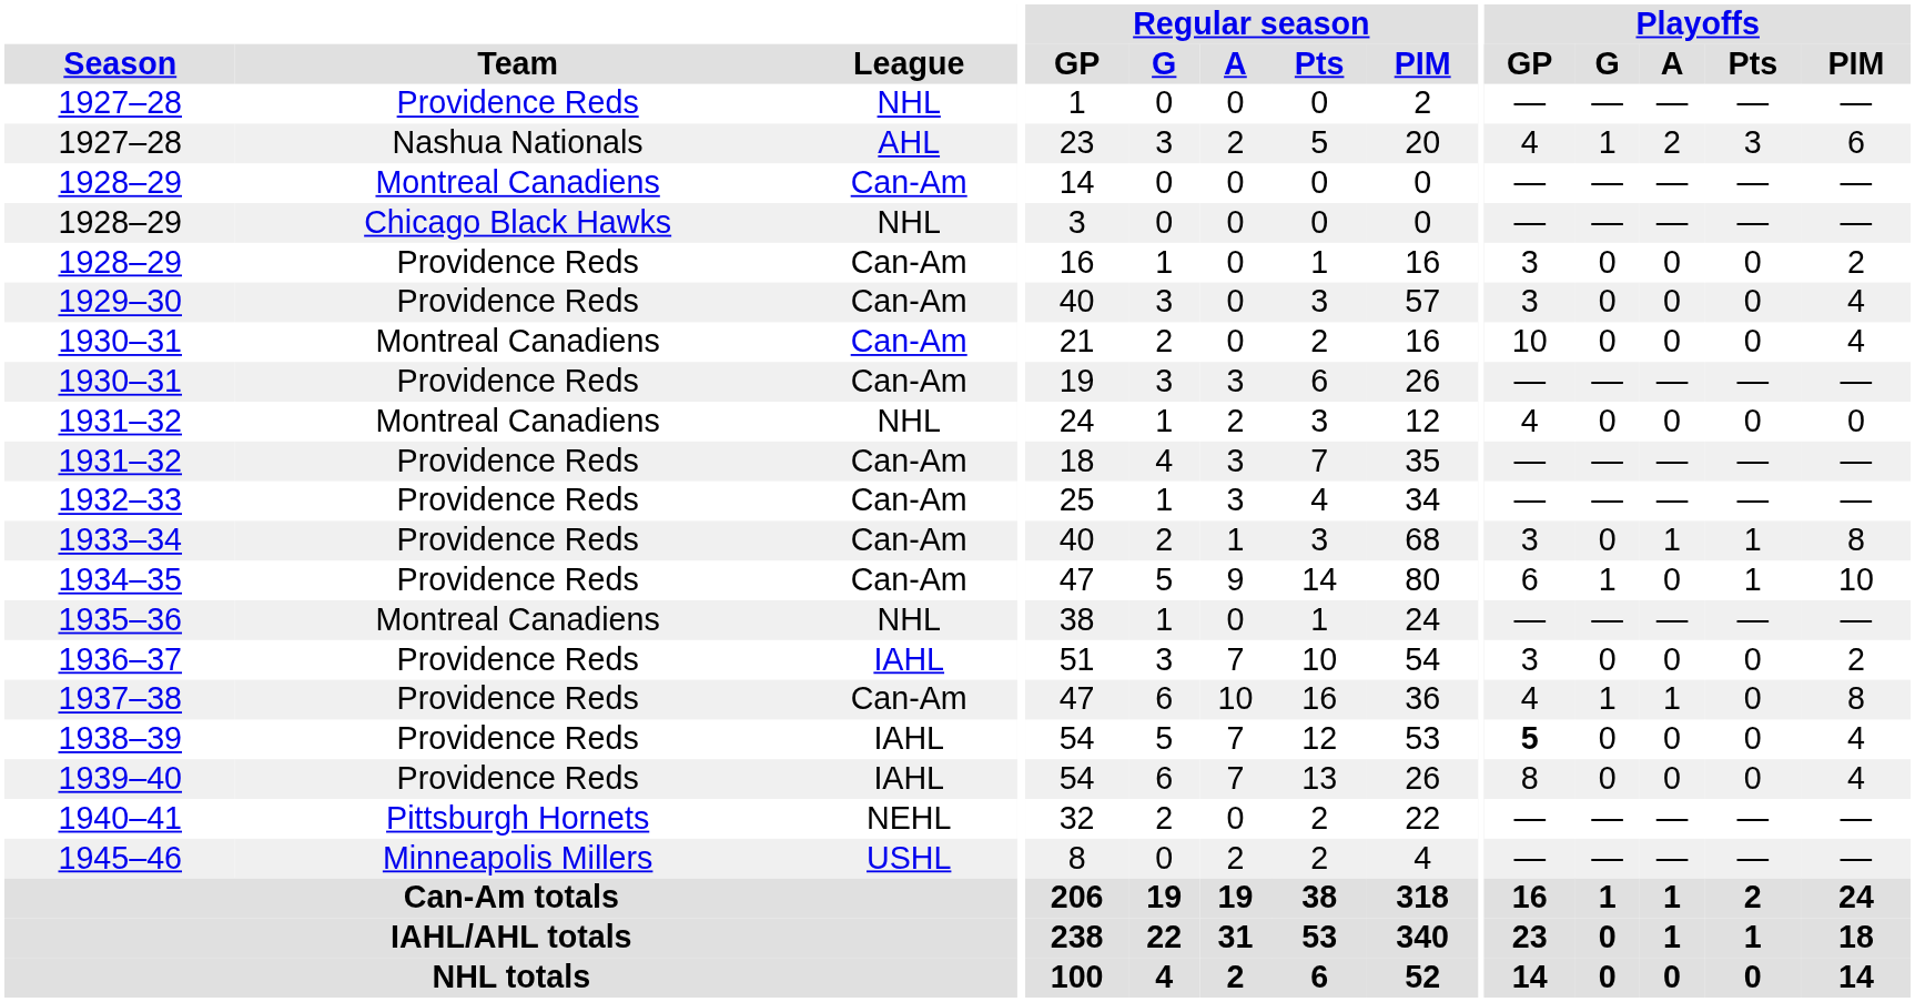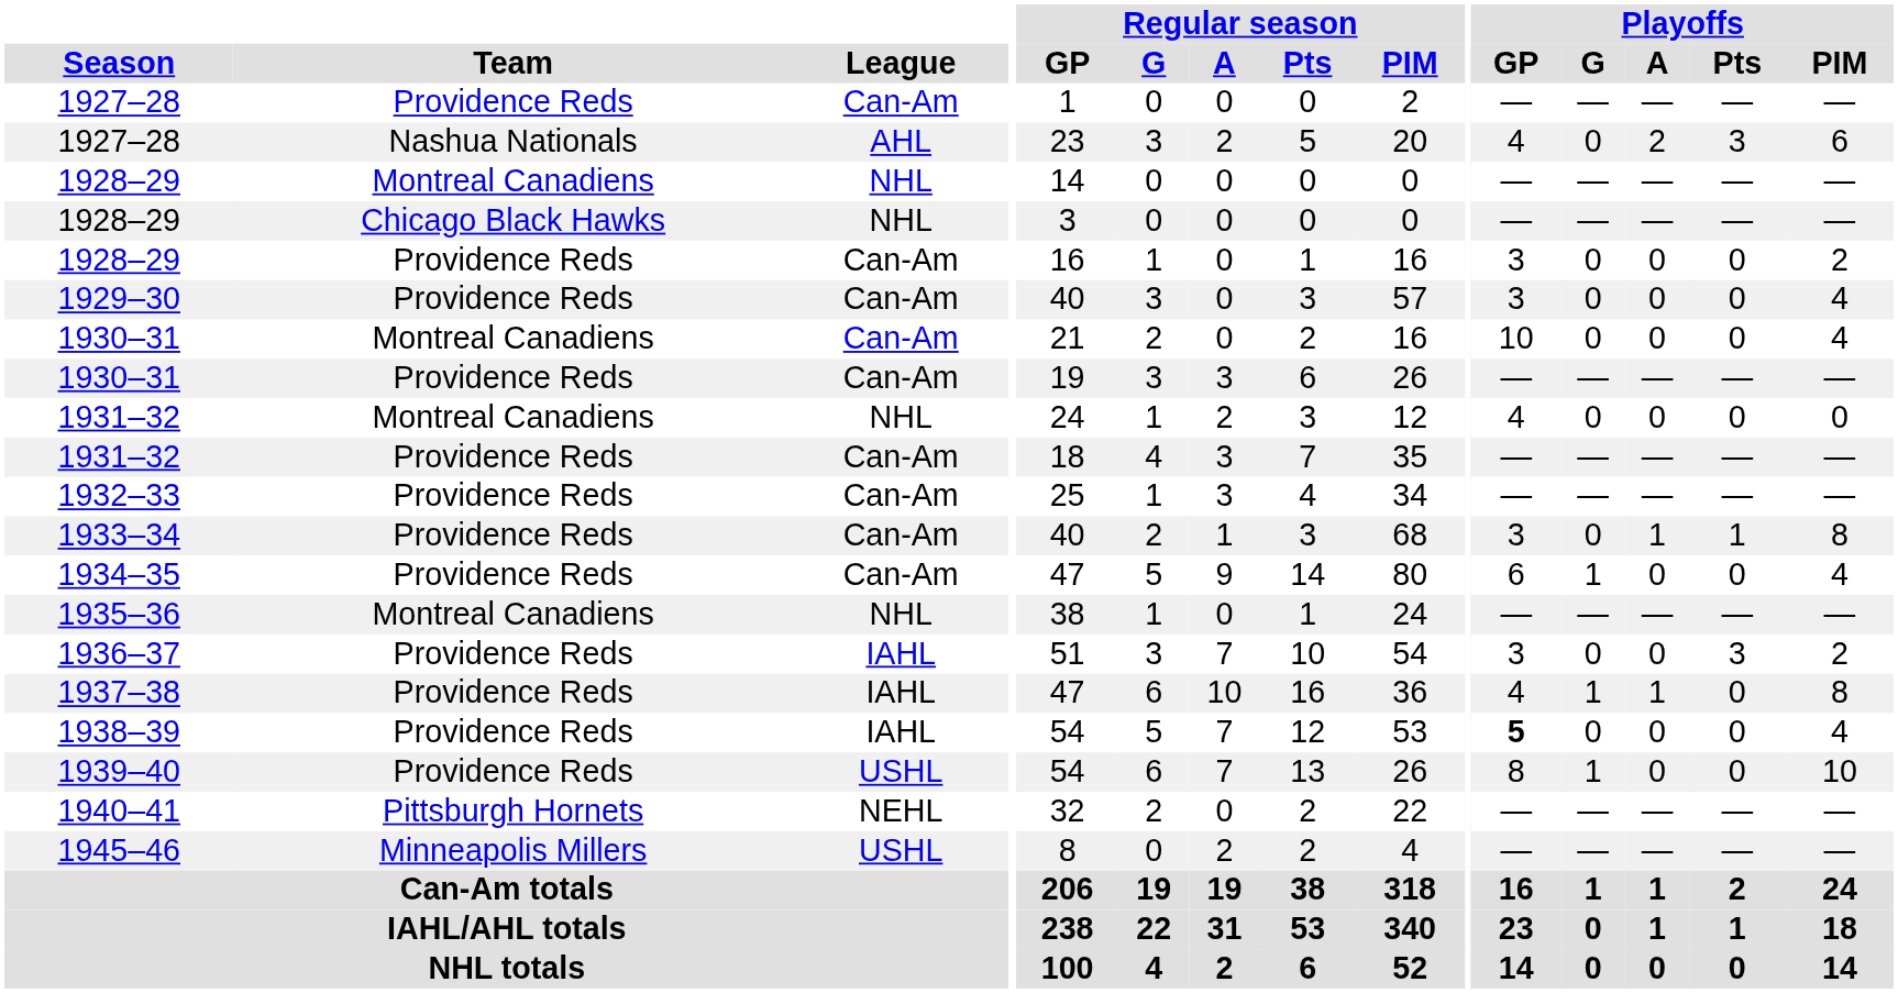 <table border="0" cellpadding="1" cellspacing="0" style="text-align:center; width:60em">
 <tr bgcolor="#e0e0e0">
 <th colspan="3" bgcolor="#ffffff"></th>
 <th rowspan="100" bgcolor="#ffffff"></th>
 <th colspan="5"><a href='#'>Regular season</a></th>
 <th rowspan="100" bgcolor="#ffffff"></th>
 <th colspan="5"><a href='#'>Playoffs</a></th>
 </tr>
 <tr bgcolor="#e0e0e0">
 <th><a href='#'>Season</a></th>
 <th>Team</th>
 <th>League</th>
 <th>GP</th>
 <th><a href='#'>G</a></th>
 <th><a href='#'>A</a></th>
 <th><a href='#'>Pts</a></th>
 <th><a href='#'>PIM</a></th>
 <th>GP</th>
 <th>G</th>
 <th>A</th>
 <th>Pts</th>
 <th>PIM</th>
 </tr>
 <tr>
 <td><a href='#'>1927–28</a></td>
 <td><a href='#'>Providence Reds</a></td>
-<td><a href='#'>NHL</a></td>
+<td><a href='#'>Can-Am</a></td>
 <td>1</td>
 <td>0</td>
 <td>0</td>
 <td>0</td>
 <td>2</td>
 <td>—</td>
 <td>—</td>
 <td>—</td>
 <td>—</td>
 <td>—</td>
 </tr>
 <tr bgcolor="#f0f0f0">
 <td>1927–28</td>
 <td>Nashua Nationals</td>
 <td><a href='#'>AHL</a></td>
 <td>23</td>
 <td>3</td>
 <td>2</td>
 <td>5</td>
 <td>20</td>
 <td>4</td>
-<td>1</td>
+<td>0</td>
 <td>2</td>
 <td>3</td>
 <td>6</td>
 </tr>
 <tr>
 <td><a href='#'>1928–29</a></td>
 <td><a href='#'>Montreal Canadiens</a></td>
-<td><a href='#'>Can-Am</a></td>
+<td><a href='#'>NHL</a></td>
 <td>14</td>
 <td>0</td>
 <td>0</td>
 <td>0</td>
 <td>0</td>
 <td>—</td>
 <td>—</td>
 <td>—</td>
 <td>—</td>
 <td>—</td>
 </tr>
 <tr bgcolor="#f0f0f0">
 <td>1928–29</td>
 <td><a href='#'>Chicago Black Hawks</a></td>
 <td>NHL</td>
 <td>3</td>
 <td>0</td>
 <td>0</td>
 <td>0</td>
 <td>0</td>
 <td>—</td>
 <td>—</td>
 <td>—</td>
 <td>—</td>
 <td>—</td>
 </tr>
 <tr>
 <td><a href='#'>1928–29</a></td>
 <td>Providence Reds</td>
 <td>Can-Am</td>
 <td>16</td>
 <td>1</td>
 <td>0</td>
 <td>1</td>
 <td>16</td>
 <td>3</td>
 <td>0</td>
 <td>0</td>
 <td>0</td>
 <td>2</td>
 </tr>
 <tr bgcolor="#f0f0f0">
 <td><a href='#'>1929–30</a></td>
 <td>Providence Reds</td>
 <td>Can-Am</td>
 <td>40</td>
 <td>3</td>
 <td>0</td>
 <td>3</td>
 <td>57</td>
 <td>3</td>
 <td>0</td>
 <td>0</td>
 <td>0</td>
 <td>4</td>
 </tr>
 <tr>
 <td><a href='#'>1930–31</a></td>
 <td>Montreal Canadiens</td>
 <td><a href='#'>Can-Am</a></td>
 <td>21</td>
 <td>2</td>
 <td>0</td>
 <td>2</td>
 <td>16</td>
 <td>10</td>
 <td>0</td>
 <td>0</td>
 <td>0</td>
 <td>4</td>
 </tr>
 <tr bgcolor="#f0f0f0">
 <td><a href='#'>1930–31</a></td>
 <td>Providence Reds</td>
 <td>Can-Am</td>
 <td>19</td>
 <td>3</td>
 <td>3</td>
 <td>6</td>
 <td>26</td>
 <td>—</td>
 <td>—</td>
 <td>—</td>
 <td>—</td>
 <td>—</td>
 </tr>
 <tr>
 <td><a href='#'>1931–32</a></td>
 <td>Montreal Canadiens</td>
 <td>NHL</td>
 <td>24</td>
 <td>1</td>
 <td>2</td>
 <td>3</td>
 <td>12</td>
 <td>4</td>
 <td>0</td>
 <td>0</td>
 <td>0</td>
 <td>0</td>
 </tr>
 <tr bgcolor="#f0f0f0">
 <td><a href='#'>1931–32</a></td>
 <td>Providence Reds</td>
 <td>Can-Am</td>
 <td>18</td>
 <td>4</td>
 <td>3</td>
 <td>7</td>
 <td>35</td>
 <td>—</td>
 <td>—</td>
 <td>—</td>
 <td>—</td>
 <td>—</td>
 </tr>
 <tr>
 <td><a href='#'>1932–33</a></td>
 <td>Providence Reds</td>
 <td>Can-Am</td>
 <td>25</td>
 <td>1</td>
 <td>3</td>
 <td>4</td>
 <td>34</td>
 <td>—</td>
 <td>—</td>
 <td>—</td>
 <td>—</td>
 <td>—</td>
 </tr>
 <tr bgcolor="#f0f0f0">
 <td><a href='#'>1933–34</a></td>
 <td>Providence Reds</td>
 <td>Can-Am</td>
 <td>40</td>
 <td>2</td>
 <td>1</td>
 <td>3</td>
 <td>68</td>
 <td>3</td>
 <td>0</td>
 <td>1</td>
 <td>1</td>
 <td>8</td>
 </tr>
 <tr>
 <td><a href='#'>1934–35</a></td>
 <td>Providence Reds</td>
 <td>Can-Am</td>
 <td>47</td>
 <td>5</td>
 <td>9</td>
 <td>14</td>
 <td>80</td>
 <td>6</td>
 <td>1</td>
 <td>0</td>
-<td>1</td>
-<td>10</td>
+<td>0</td>
+<td>4</td>
 </tr>
 <tr bgcolor="#f0f0f0">
 <td><a href='#'>1935–36</a></td>
 <td>Montreal Canadiens</td>
 <td>NHL</td>
 <td>38</td>
 <td>1</td>
 <td>0</td>
 <td>1</td>
 <td>24</td>
 <td>—</td>
 <td>—</td>
 <td>—</td>
 <td>—</td>
 <td>—</td>
 </tr>
 <tr>
 <td><a href='#'>1936–37</a></td>
 <td>Providence Reds</td>
 <td><a href='#'>IAHL</a></td>
 <td>51</td>
 <td>3</td>
 <td>7</td>
 <td>10</td>
 <td>54</td>
 <td>3</td>
 <td>0</td>
 <td>0</td>
-<td>0</td>
+<td>3</td>
 <td>2</td>
 </tr>
 <tr bgcolor="#f0f0f0">
 <td><a href='#'>1937–38</a></td>
 <td>Providence Reds</td>
-<td>Can-Am</td>
+<td>IAHL</td>
 <td>47</td>
 <td>6</td>
 <td>10</td>
 <td>16</td>
 <td>36</td>
 <td>4</td>
 <td>1</td>
 <td>1</td>
 <td>0</td>
 <td>8</td>
 </tr>
 <tr>
 <td><a href='#'>1938–39</a></td>
 <td>Providence Reds</td>
 <td>IAHL</td>
 <td>54</td>
 <td>5</td>
 <td>7</td>
 <td>12</td>
 <td>53</td>
 <td><strong>5</strong></td>
 <td>0</td>
 <td>0</td>
 <td>0</td>
 <td>4</td>
 </tr>
 <tr bgcolor="#f0f0f0">
 <td><a href='#'>1939–40</a></td>
 <td>Providence Reds</td>
-<td>IAHL</td>
+<td><a href='#'>USHL</a></td>
 <td>54</td>
 <td>6</td>
 <td>7</td>
 <td>13</td>
 <td>26</td>
 <td>8</td>
+<td>1</td>
 <td>0</td>
 <td>0</td>
-<td>0</td>
-<td>4</td>
+<td>10</td>
 </tr>
 <tr>
 <td><a href='#'>1940–41</a></td>
 <td><a href='#'>Pittsburgh Hornets</a></td>
 <td>NEHL</td>
 <td>32</td>
 <td>2</td>
 <td>0</td>
 <td>2</td>
 <td>22</td>
 <td>—</td>
 <td>—</td>
 <td>—</td>
 <td>—</td>
 <td>—</td>
 </tr>
 <tr bgcolor="#f0f0f0">
 <td><a href='#'>1945–46</a></td>
 <td><a href='#'>Minneapolis Millers</a></td>
 <td><a href='#'>USHL</a></td>
 <td>8</td>
 <td>0</td>
 <td>2</td>
 <td>2</td>
 <td>4</td>
 <td>—</td>
 <td>—</td>
 <td>—</td>
 <td>—</td>
 <td>—</td>
 </tr>
 <tr bgcolor="#e0e0e0">
 <th colspan="3">Can-Am totals</th>
 <th>206</th>
 <th>19</th>
 <th>19</th>
 <th>38</th>
 <th>318</th>
 <th>16</th>
 <th>1</th>
 <th>1</th>
 <th>2</th>
 <th>24</th>
 </tr>
 <tr bgcolor="#e0e0e0">
 <th colspan="3">IAHL/AHL totals</th>
 <th>238</th>
 <th>22</th>
 <th>31</th>
 <th>53</th>
 <th>340</th>
 <th>23</th>
 <th>0</th>
 <th>1</th>
 <th>1</th>
 <th>18</th>
 </tr>
 <tr bgcolor="#e0e0e0">
 <th colspan="3">NHL totals</th>
 <th>100</th>
 <th>4</th>
 <th>2</th>
 <th>6</th>
 <th>52</th>
 <th>14</th>
 <th>0</th>
 <th>0</th>
 <th>0</th>
 <th>14</th>
 </tr>
 </table>
